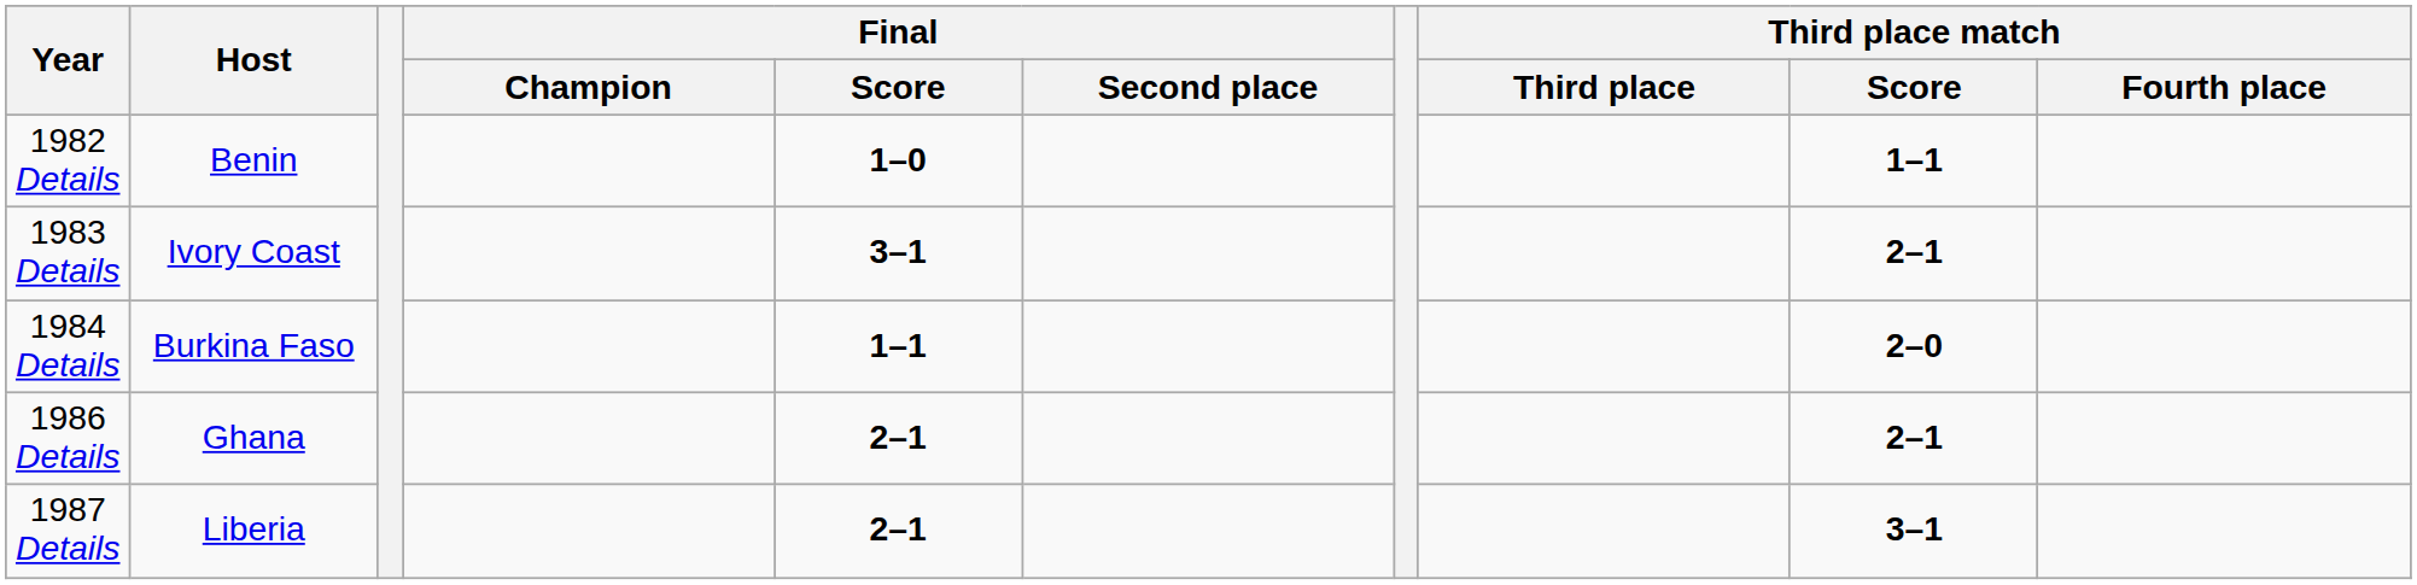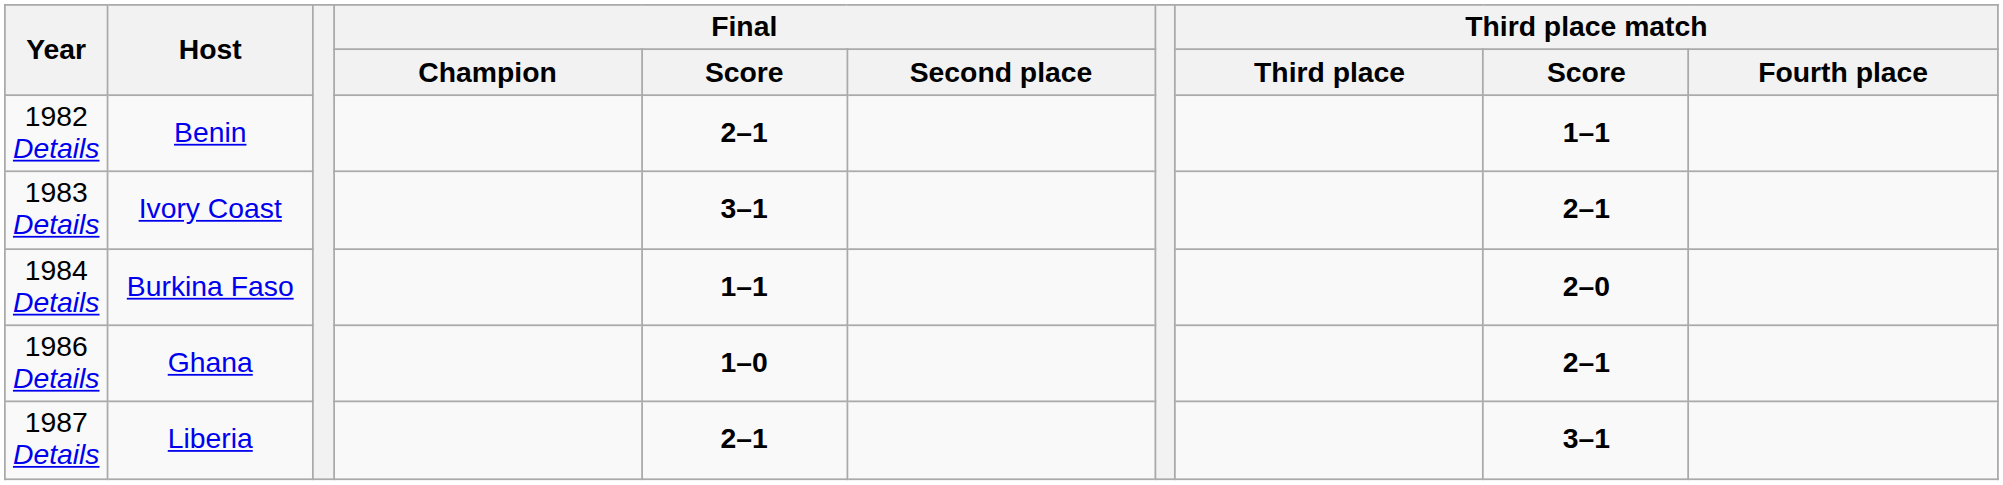 <table class="wikitable" style="text-align:center">
 <tr>
 <th rowspan=2 width=5%>Year</th>
 <th rowspan=2 width=10%>Host</th>
 <th width=1% rowspan=7 bgcolor=ffffff></th>
 <th colspan=3>Final</th>
 <th width=1% rowspan=7 bgcolor=ffffff></th>
 <th colspan=3>Third place match</th>
 </tr>
 <tr>
 <th width=15%>Champion</th>
 <th width=10%>Score</th>
 <th width=15%>Second place</th>
 <th width=15%>Third place</th>
 <th width=10%>Score</th>
 <th width=15%>Fourth place</th>
 </tr>
 <tr>
 <td>1982<br><em><a href='#'>Details</a></em></td>
 <td><a href='#'>Benin</a></td>
 <td><strong></strong></td>
-<td><strong>1–0</strong></td>
+<td><strong>2–1</strong></td>
 <td></td>
 <td></td>
 <td><strong>1–1</strong></td>
 <td></td>
 </tr>
 <tr>
 <td>1983<br><em><a href='#'>Details</a></em></td>
 <td><a href='#'>Ivory Coast</a></td>
 <td><strong></strong></td>
 <td><strong>3–1</strong></td>
 <td></td>
 <td></td>
 <td><strong>2–1</strong></td>
 <td></td>
 </tr>
 <tr>
 <td>1984<br><em><a href='#'>Details</a></em></td>
 <td><a href='#'>Burkina Faso</a></td>
 <td><strong></strong></td>
 <td><strong>1–1</strong></td>
 <td></td>
 <td></td>
 <td><strong>2–0</strong></td>
 <td></td>
 </tr>
 <tr>
 <td>1986<br><em><a href='#'>Details</a></em></td>
 <td><a href='#'>Ghana</a></td>
 <td><strong></strong></td>
-<td><strong>2–1</strong></td>
+<td><strong>1–0</strong></td>
 <td></td>
 <td></td>
 <td><strong>2–1</strong></td>
 <td></td>
 </tr>
 <tr>
 <td>1987<br><em><a href='#'>Details</a></em></td>
 <td><a href='#'>Liberia</a></td>
 <td><strong></strong></td>
 <td><strong>2–1</strong></td>
 <td></td>
 <td></td>
 <td><strong>3–1</strong></td>
 <td></td>
 </tr>
 </table>
